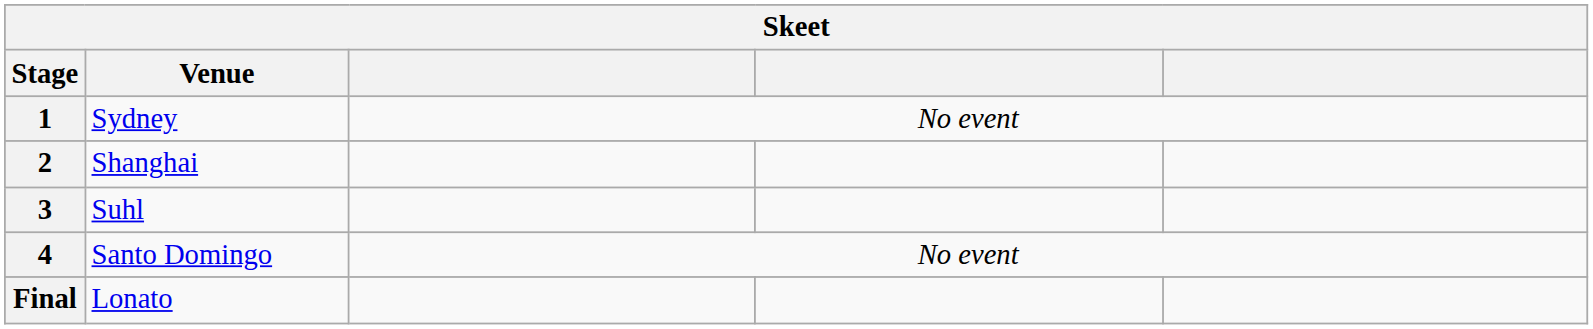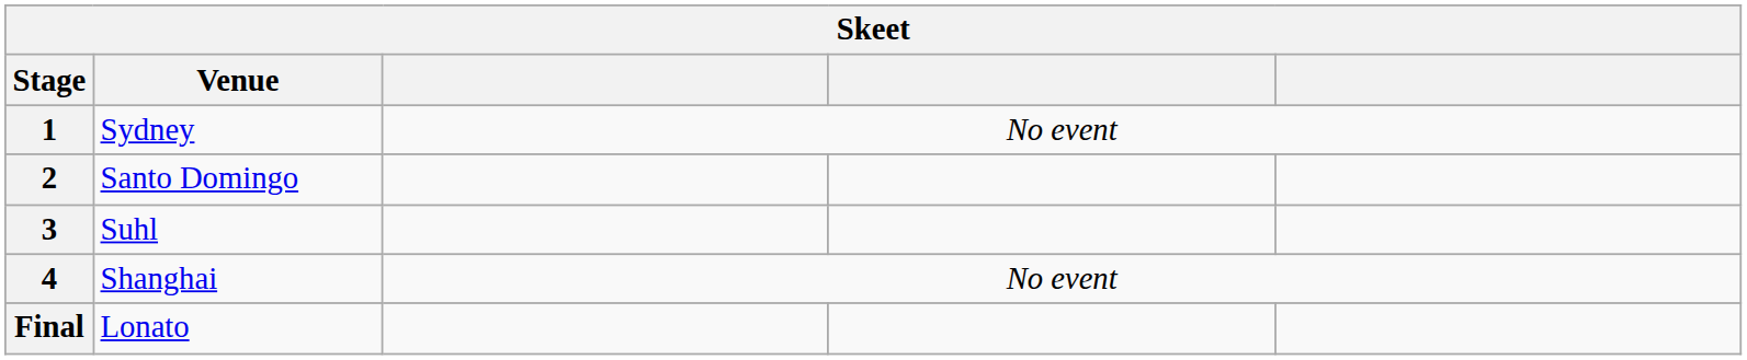 <table class="wikitable">
 <tr>
 <th colspan="5">Skeet</th>
 </tr>
 <tr>
 <th>Stage</th>
 <th width=140>Venue</th>
 <th width=220></th>
 <th width=220></th>
 <th width=230></th>
 </tr>
 <tr>
 <th>1</th>
 <td> <a href='#'>Sydney</a></td>
 <td align = center colspan="3"><em>No event</em></td>
 </tr>
 <tr>
 <th>2</th>
-<td> <a href='#'>Shanghai</a></td>
+<td> <a href='#'>Santo Domingo</a></td>
 <td></td>
 <td></td>
 <td></td>
 </tr>
 <tr>
 <th>3</th>
 <td> <a href='#'>Suhl</a></td>
 <td></td>
 <td></td>
 <td></td>
 </tr>
 <tr>
 <th>4</th>
-<td> <a href='#'>Santo Domingo</a></td>
+<td> <a href='#'>Shanghai</a></td>
 <td align = center colspan="3"><em>No event</em></td>
 </tr>
 <tr>
 <th>Final</th>
 <td> <a href='#'>Lonato</a></td>
 <td></td>
 <td></td>
 <td></td>
 </tr>
 </table>
